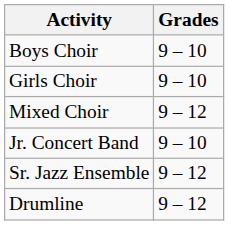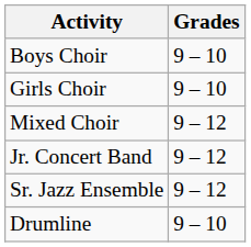 <table class="wikitable">
 <tr>
 <th>Activity</th>
 <th>Grades</th>
 </tr>
 <tr>
 <td>Boys Choir</td>
 <td>9 – 10</td>
 </tr>
 <tr>
 <td>Girls Choir</td>
 <td>9 – 10</td>
 </tr>
 <tr>
 <td>Mixed Choir</td>
 <td>9 – 12</td>
 </tr>
 <tr>
 <td>Jr. Concert Band</td>
-<td>9 – 10</td>
+<td>9 – 12</td>
 </tr>
 <tr>
 <td>Sr. Jazz Ensemble</td>
 <td>9 – 12</td>
 </tr>
 <tr>
 <td>Drumline</td>
-<td>9 – 12</td>
+<td>9 – 10</td>
 </tr>
 </table>
